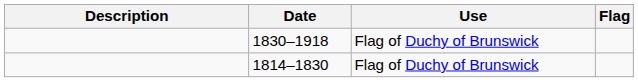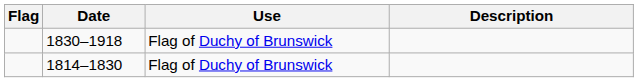 <table class="wikitable">
 <tr>
-<th style="width:250px">Description</th>
+<th>Flag</th>
 <th style="width:100px">Date</th>
 <th style="width:250px">Use</th>
-<th>Flag</th>
+<th style="width:250px">Description</th>
 </tr>
 <tr>
 <td></td>
 <td>1830–1918</td>
 <td>Flag of <a href='#'>Duchy of Brunswick</a></td>
 <td></td>
 </tr>
 <tr>
 <td></td>
 <td>1814–1830</td>
 <td>Flag of <a href='#'>Duchy of Brunswick</a></td>
 <td></td>
 </tr>
 </table>
